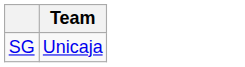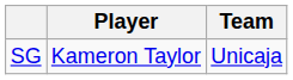 <table class="wikitable">
 <tr>
 <th style="text-align:center;"></th>
+<th style="text-align:center;">Player</th>
 <th style="text-align:center;">Team</th>
 </tr>
 <tr>
 <td style="text-align:center;"><a href='#'>SG</a></td>
+<td> <a href='#'>Kameron Taylor</a></td>
 <td><a href='#'>Unicaja</a></td>
 </tr>
 </table>
